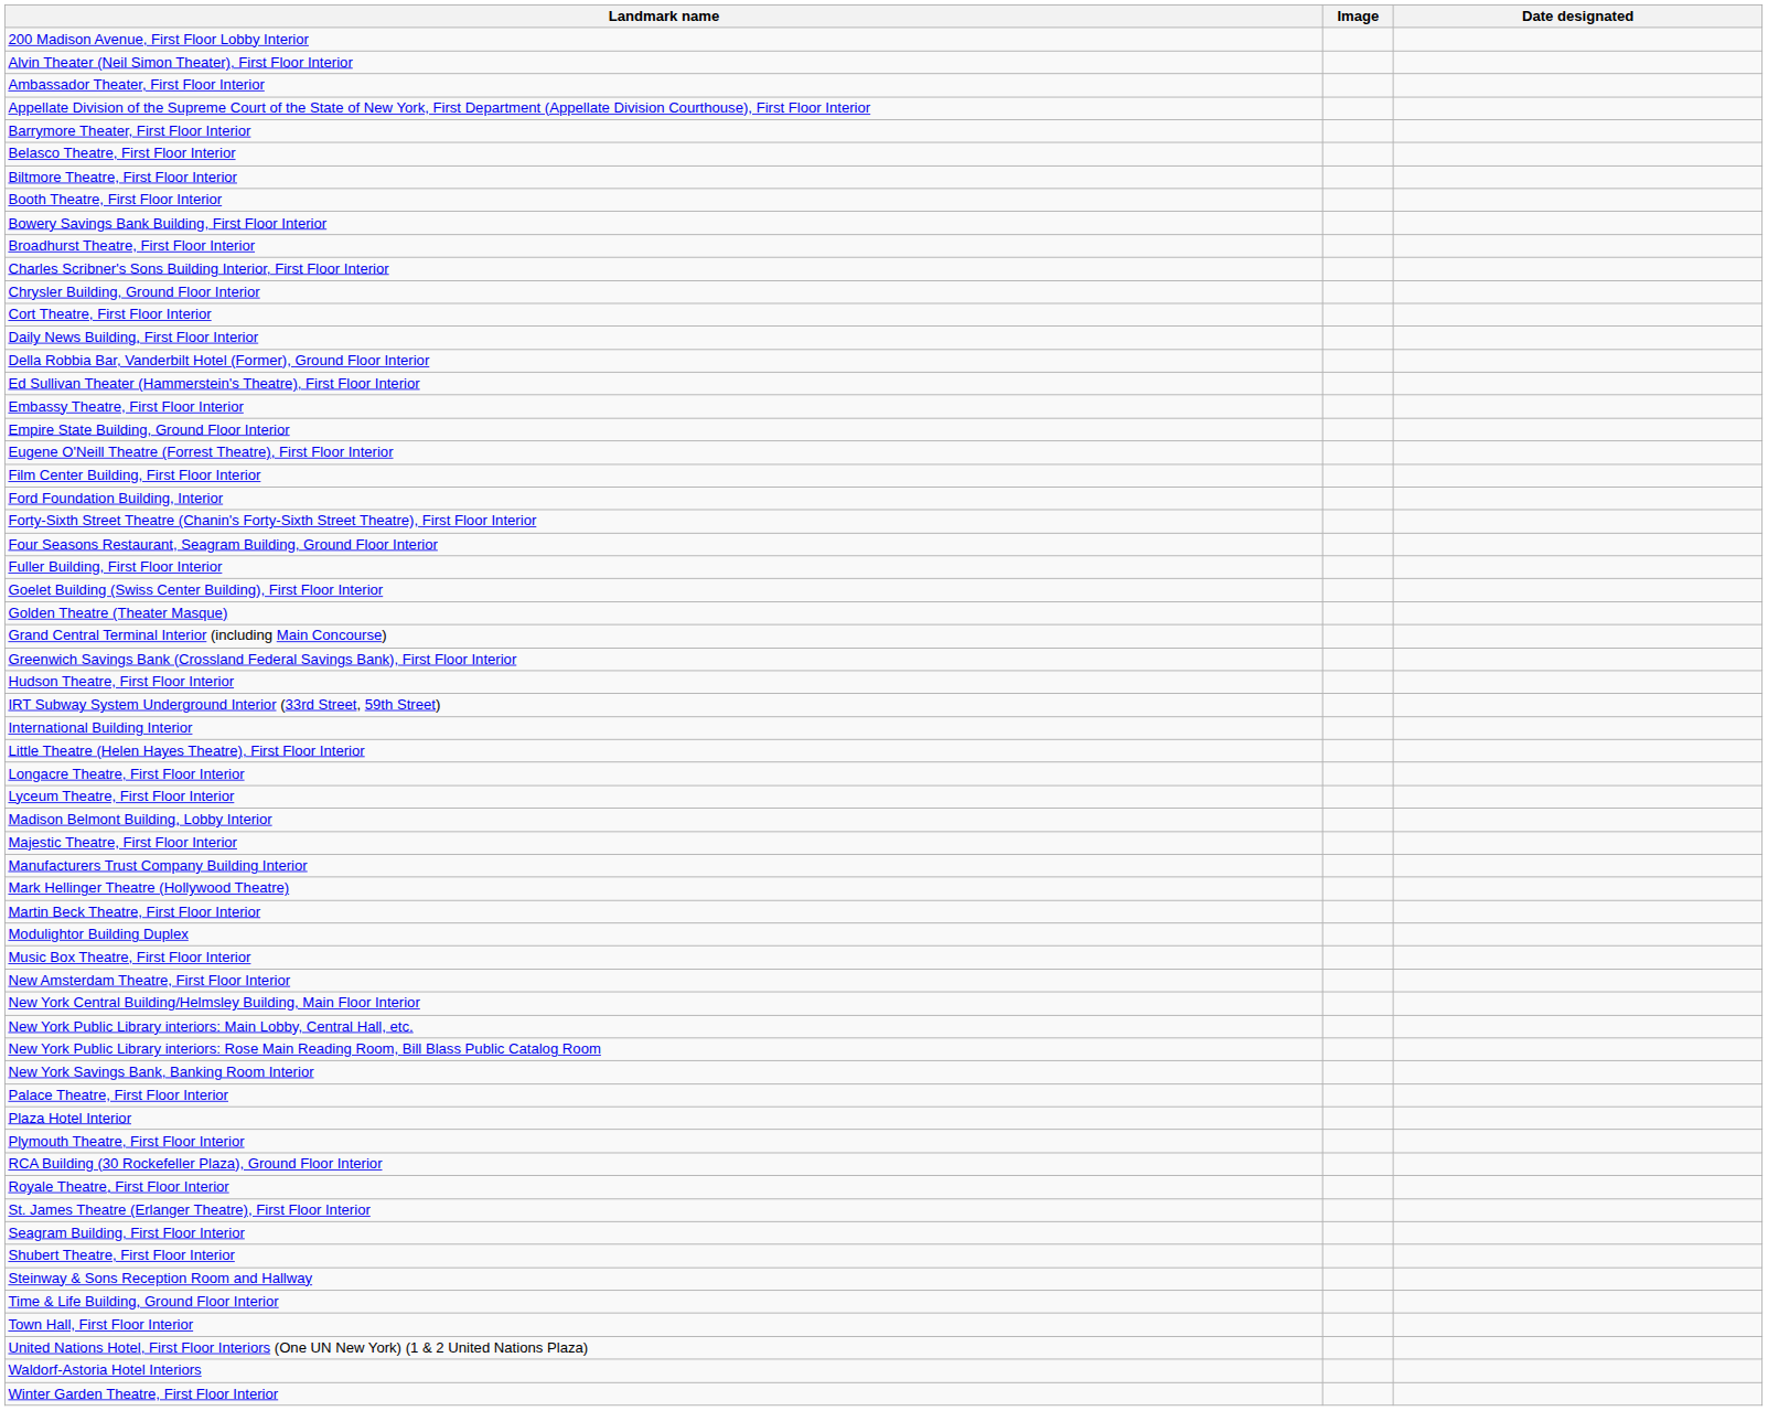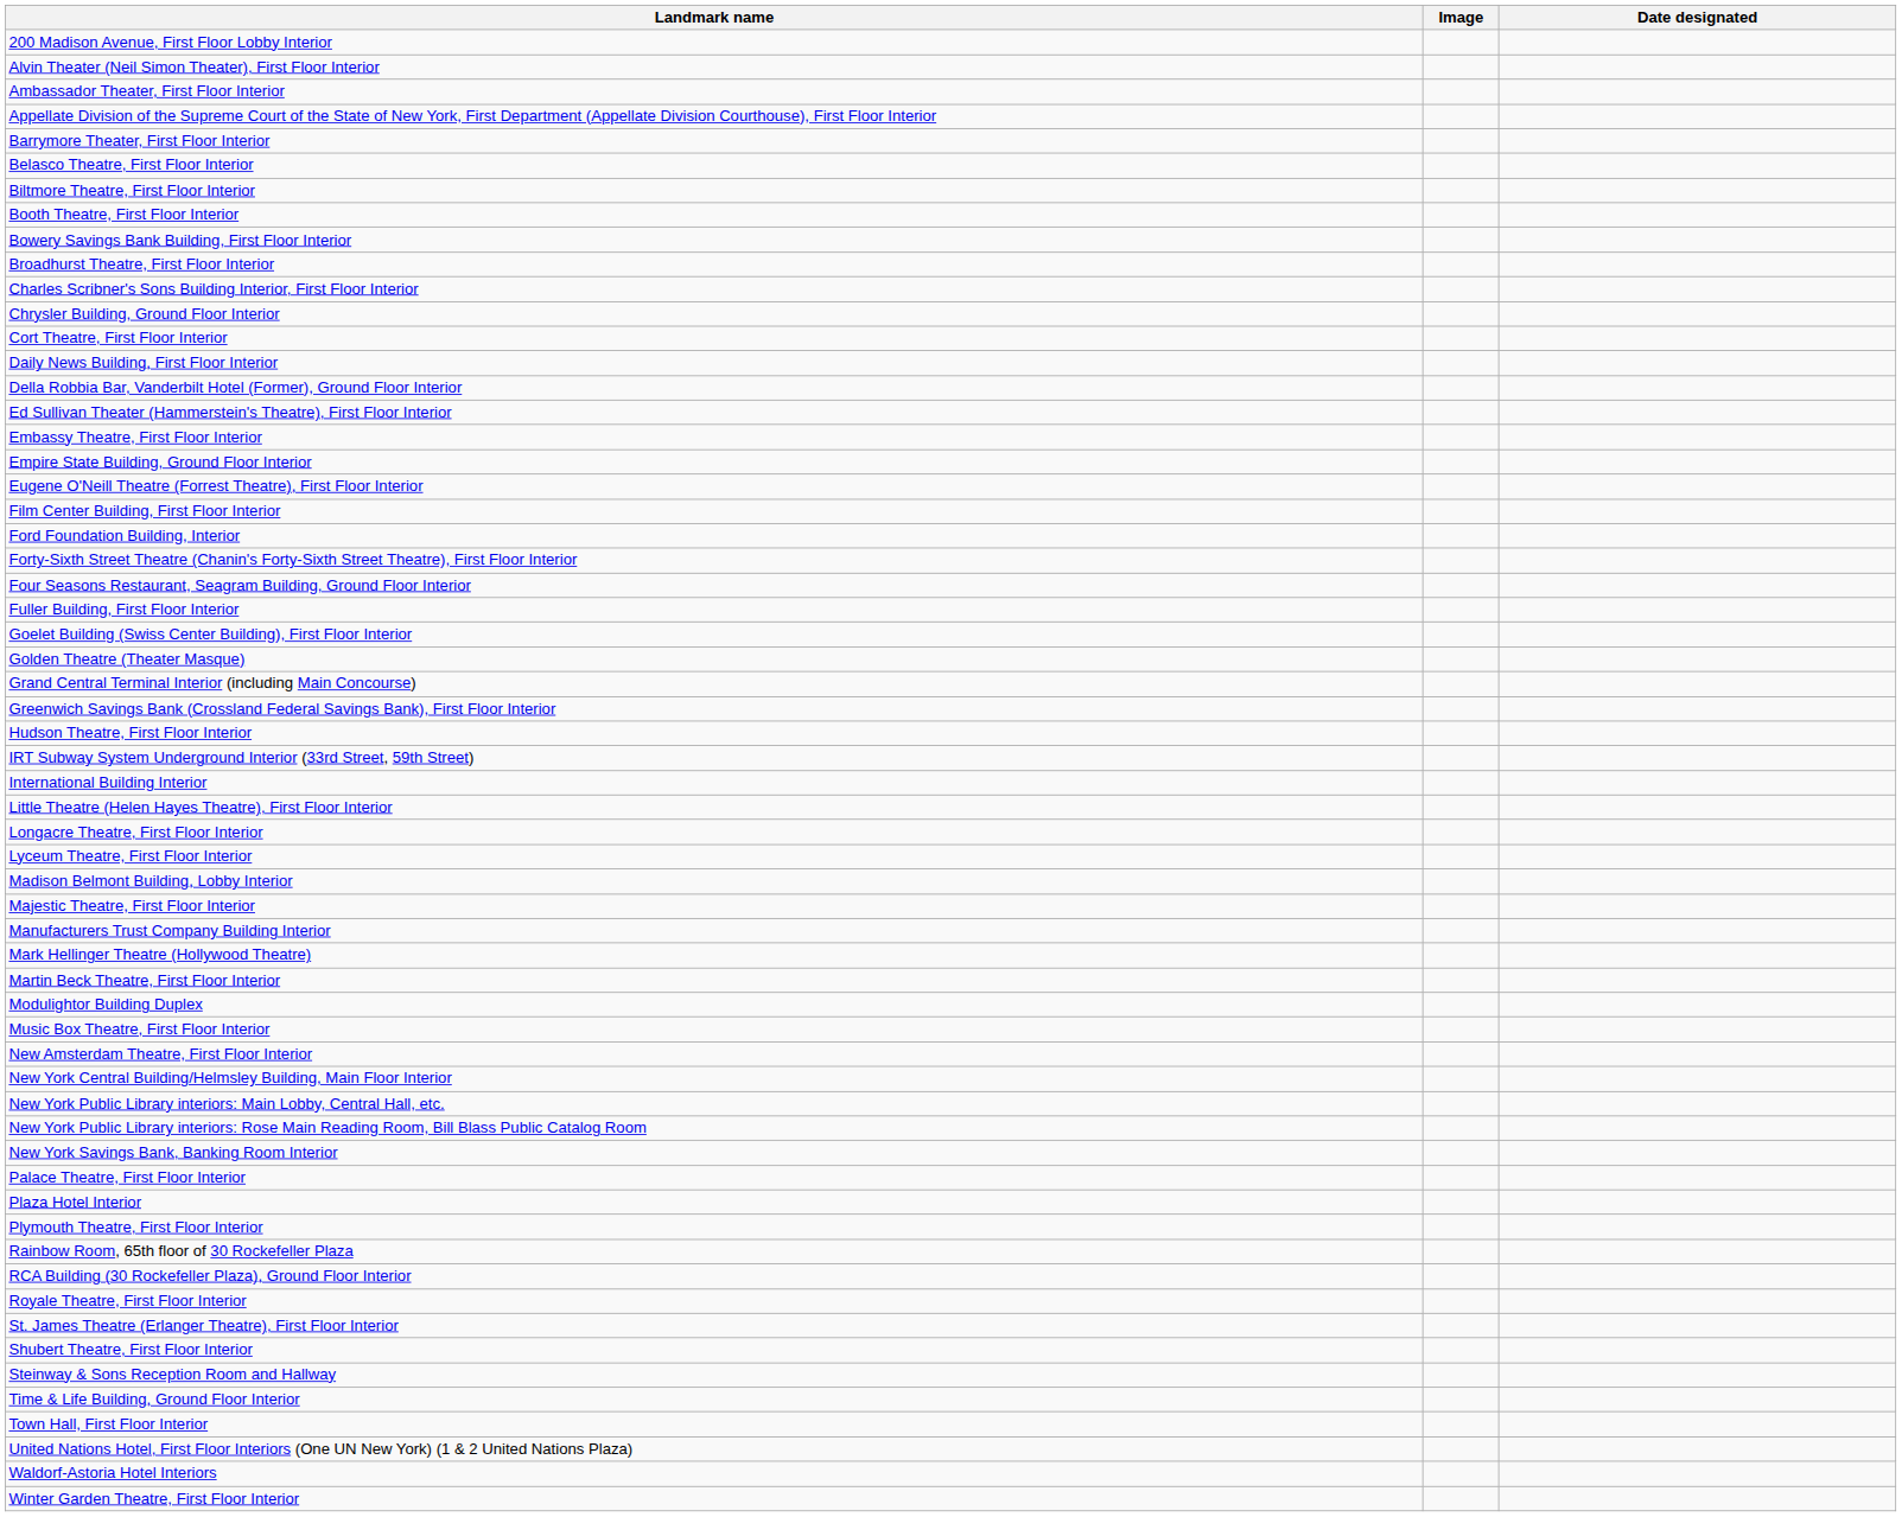 <table class="wikitable sortable" style="width:98%">
 <tr>
 <th width = 75%><strong>Landmark name</strong></th>
 <th width = 4% class="unsortable"><strong>Image</strong></th>
 <th><strong>Date designated</strong></th>
 </tr>
 <tr>
 <td><a href='#'>200 Madison Avenue, First Floor Lobby Interior</a></td>
 <td></td>
 <td> </td>
 </tr>
 <tr>
 <td><a href='#'>Alvin Theater (Neil Simon Theater), First Floor Interior</a></td>
 <td></td>
 <td> </td>
 </tr>
 <tr>
 <td><a href='#'>Ambassador Theater, First Floor Interior</a></td>
 <td></td>
 <td> </td>
 </tr>
 <tr>
 <td><a href='#'>Appellate Division of the Supreme Court of the State of New York, First Department (Appellate Division Courthouse), First Floor Interior</a></td>
 <td></td>
 <td> </td>
 </tr>
 <tr>
 <td><a href='#'>Barrymore Theater, First Floor Interior</a></td>
 <td></td>
 <td> </td>
 </tr>
 <tr>
 <td><a href='#'>Belasco Theatre, First Floor Interior</a></td>
 <td></td>
 <td> </td>
 </tr>
 <tr>
 <td><a href='#'>Biltmore Theatre, First Floor Interior</a></td>
 <td></td>
 <td> </td>
 </tr>
 <tr>
 <td><a href='#'>Booth Theatre, First Floor Interior</a></td>
 <td></td>
 <td> </td>
 </tr>
 <tr>
 <td><a href='#'>Bowery Savings Bank Building, First Floor Interior</a></td>
 <td></td>
 <td> </td>
 </tr>
 <tr>
 <td><a href='#'>Broadhurst Theatre, First Floor Interior</a></td>
 <td></td>
 <td> </td>
 </tr>
 <tr>
 <td><a href='#'>Charles Scribner's Sons Building Interior, First Floor Interior</a></td>
 <td></td>
 <td> </td>
 </tr>
 <tr>
 <td><a href='#'>Chrysler Building, Ground Floor Interior</a></td>
 <td></td>
 <td> </td>
 </tr>
 <tr>
 <td><a href='#'>Cort Theatre, First Floor Interior</a></td>
 <td></td>
 <td> </td>
 </tr>
 <tr>
 <td><a href='#'>Daily News Building, First Floor Interior</a></td>
 <td></td>
 <td> </td>
 </tr>
 <tr>
 <td><a href='#'>Della Robbia Bar, Vanderbilt Hotel (Former), Ground Floor Interior</a></td>
 <td></td>
 <td> </td>
 </tr>
 <tr>
 <td><a href='#'>Ed Sullivan Theater (Hammerstein's Theatre), First Floor Interior</a></td>
 <td></td>
 <td> </td>
 </tr>
 <tr>
 <td><a href='#'>Embassy Theatre, First Floor Interior</a></td>
 <td></td>
 <td> </td>
 </tr>
 <tr>
 <td><a href='#'>Empire State Building, Ground Floor Interior</a></td>
 <td></td>
 <td> </td>
 </tr>
 <tr>
 <td><a href='#'>Eugene O'Neill Theatre (Forrest Theatre), First Floor Interior</a></td>
 <td></td>
 <td> </td>
 </tr>
 <tr>
 <td><a href='#'>Film Center Building, First Floor Interior</a></td>
 <td></td>
 <td> </td>
 </tr>
 <tr>
 <td><a href='#'>Ford Foundation Building, Interior</a></td>
 <td></td>
 <td> </td>
 </tr>
 <tr>
 <td><a href='#'>Forty-Sixth Street Theatre (Chanin's Forty-Sixth Street Theatre), First Floor Interior</a></td>
 <td></td>
 <td> </td>
 </tr>
 <tr>
 <td><a href='#'>Four Seasons Restaurant, Seagram Building, Ground Floor Interior</a></td>
 <td></td>
 <td> </td>
 </tr>
 <tr>
 <td><a href='#'>Fuller Building, First Floor Interior</a></td>
 <td></td>
 <td> </td>
 </tr>
 <tr>
 <td><a href='#'>Goelet Building (Swiss Center Building), First Floor Interior</a></td>
 <td></td>
 <td> </td>
 </tr>
 <tr>
 <td><a href='#'>Golden Theatre (Theater Masque)</a></td>
 <td></td>
 <td> </td>
 </tr>
 <tr>
 <td><a href='#'>Grand Central Terminal Interior</a> (including <a href='#'>Main Concourse</a>)</td>
 <td></td>
 <td> </td>
 </tr>
 <tr>
 <td><a href='#'>Greenwich Savings Bank (Crossland Federal Savings Bank), First Floor Interior</a></td>
 <td></td>
 <td> </td>
 </tr>
 <tr>
 <td><a href='#'>Hudson Theatre, First Floor Interior</a></td>
 <td></td>
 <td> </td>
 </tr>
 <tr>
 <td><a href='#'>IRT Subway System Underground Interior</a> (<a href='#'>33rd Street</a>, <a href='#'>59th Street</a>)</td>
 <td></td>
 <td> </td>
 </tr>
 <tr>
 <td><a href='#'>International Building Interior</a></td>
 <td></td>
 <td> </td>
 </tr>
 <tr>
 <td><a href='#'>Little Theatre (Helen Hayes Theatre), First Floor Interior</a></td>
 <td></td>
 <td> </td>
 </tr>
 <tr>
 <td><a href='#'>Longacre Theatre, First Floor Interior</a></td>
 <td></td>
 <td> </td>
 </tr>
 <tr>
 <td><a href='#'>Lyceum Theatre, First Floor Interior</a></td>
 <td></td>
 <td> </td>
 </tr>
 <tr>
 <td><a href='#'>Madison Belmont Building, Lobby Interior</a></td>
 <td></td>
 <td> </td>
 </tr>
 <tr>
 <td><a href='#'>Majestic Theatre, First Floor Interior</a></td>
 <td></td>
 <td> </td>
 </tr>
 <tr>
 <td><a href='#'>Manufacturers Trust Company Building Interior</a></td>
 <td></td>
 <td> </td>
 </tr>
 <tr>
 <td><a href='#'>Mark Hellinger Theatre (Hollywood Theatre)</a></td>
 <td></td>
 <td> </td>
 </tr>
 <tr>
 <td><a href='#'>Martin Beck Theatre, First Floor Interior</a></td>
 <td></td>
 <td> </td>
 </tr>
 <tr>
 <td><a href='#'>Modulightor Building Duplex</a></td>
 <td></td>
 <td> </td>
 </tr>
 <tr>
 <td><a href='#'>Music Box Theatre, First Floor Interior</a></td>
 <td></td>
 <td> </td>
 </tr>
 <tr>
 <td><a href='#'>New Amsterdam Theatre, First Floor Interior</a></td>
 <td></td>
 <td> </td>
 </tr>
 <tr>
 <td><a href='#'>New York Central Building/Helmsley Building, Main Floor Interior</a></td>
 <td></td>
 <td> </td>
 </tr>
 <tr>
 <td><a href='#'>New York Public Library interiors: Main Lobby, Central Hall, etc.</a></td>
 <td></td>
 <td> </td>
 </tr>
 <tr>
 <td><a href='#'>New York Public Library interiors: Rose Main Reading Room, Bill Blass Public Catalog Room</a></td>
 <td></td>
 <td> </td>
 </tr>
 <tr>
 <td><a href='#'>New York Savings Bank, Banking Room Interior</a></td>
 <td></td>
 <td> </td>
 </tr>
 <tr>
 <td><a href='#'>Palace Theatre, First Floor Interior</a></td>
 <td></td>
 <td> </td>
 </tr>
 <tr>
 <td><a href='#'>Plaza Hotel Interior</a></td>
 <td></td>
 <td> </td>
 </tr>
 <tr>
 <td><a href='#'>Plymouth Theatre, First Floor Interior</a></td>
 <td></td>
 <td> </td>
 </tr>
 <tr>
+<td><a href='#'>Rainbow Room</a>, 65th floor of <a href='#'>30 Rockefeller Plaza</a></td>
+<td></td>
+<td> </td>
+</tr>
+<tr>
 <td><a href='#'>RCA Building (30 Rockefeller Plaza), Ground Floor Interior</a></td>
 <td></td>
 <td> </td>
 </tr>
 <tr>
 <td><a href='#'>Royale Theatre, First Floor Interior</a></td>
 <td></td>
 <td> </td>
 </tr>
 <tr>
 <td><a href='#'>St. James Theatre (Erlanger Theatre), First Floor Interior</a></td>
-<td></td>
-<td> </td>
-</tr>
-<tr>
-<td><a href='#'>Seagram Building, First Floor Interior</a></td>
 <td></td>
 <td> </td>
 </tr>
 <tr>
 <td><a href='#'>Shubert Theatre, First Floor Interior</a></td>
 <td></td>
 <td> </td>
 </tr>
 <tr>
 <td><a href='#'>Steinway & Sons Reception Room and Hallway</a> </td>
 <td></td>
 <td> </td>
 </tr>
 <tr>
 <td><a href='#'>Time & Life Building, Ground Floor Interior</a></td>
 <td></td>
 <td> </td>
 </tr>
 <tr>
 <td><a href='#'>Town Hall, First Floor Interior</a></td>
 <td></td>
 <td> </td>
 </tr>
 <tr>
 <td><a href='#'>United Nations Hotel, First Floor Interiors</a> (One UN New York) (1 & 2 United Nations Plaza)</td>
 <td></td>
 <td> </td>
 </tr>
 <tr>
 <td><a href='#'>Waldorf-Astoria Hotel Interiors</a></td>
 <td></td>
 <td> </td>
 </tr>
 <tr>
 <td><a href='#'>Winter Garden Theatre, First Floor Interior</a></td>
 <td></td>
 <td> </td>
 </tr>
 </table>
